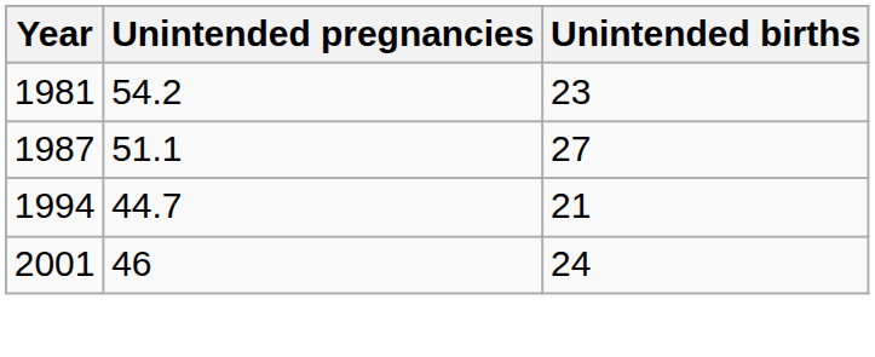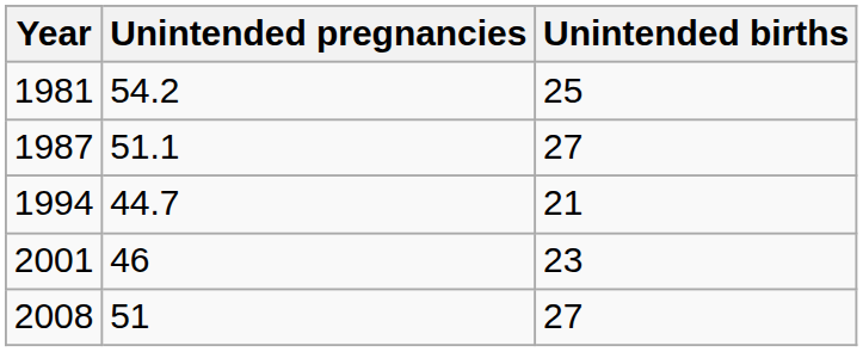 <table class="wikitable sortable" border="1">
 <tr>
 <th>Year</th>
 <th>Unintended pregnancies</th>
 <th>Unintended births</th>
 </tr>
 <tr>
 <td>1981</td>
 <td>54.2</td>
-<td>23</td>
+<td>25</td>
 </tr>
 <tr>
 <td>1987</td>
 <td>51.1</td>
 <td>27</td>
 </tr>
 <tr>
 <td>1994</td>
 <td>44.7</td>
 <td>21</td>
 </tr>
 <tr>
 <td>2001</td>
 <td>46</td>
-<td>24</td>
+<td>23</td>
+</tr>
+<tr>
+<td>2008</td>
+<td>51</td>
+<td>27</td>
 </tr>
 </table>
